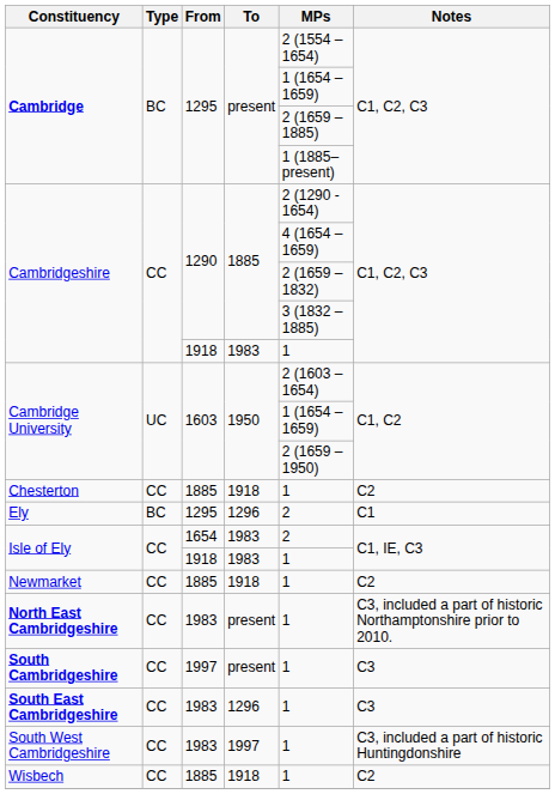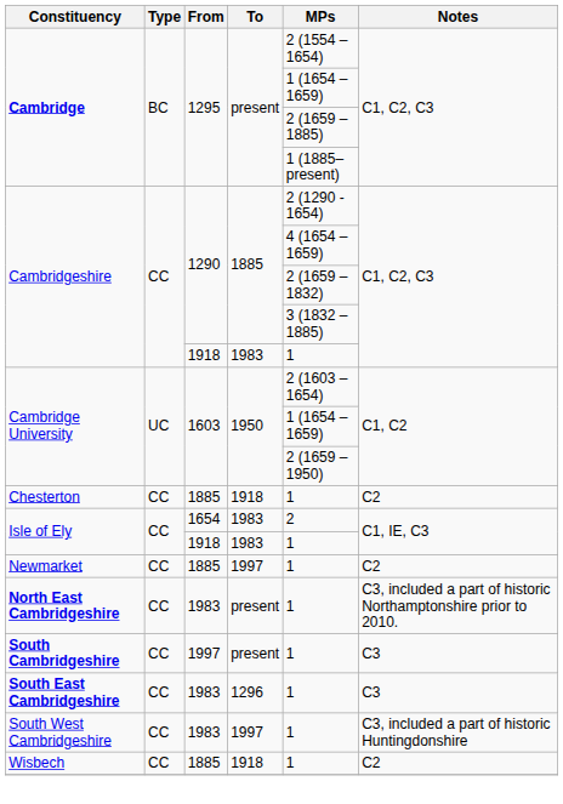 <table class="wikitable">
 <tr>
 <th>Constituency</th>
 <th>Type</th>
 <th>From</th>
 <th>To</th>
 <th>MPs</th>
 <th>Notes</th>
 </tr>
 <tr>
 <td rowspan="4"><strong><a href='#'>Cambridge</a></strong></td>
 <td rowspan="4">BC</td>
 <td rowspan="4">1295</td>
 <td rowspan="4">present</td>
 <td>2 (1554 – 1654)</td>
 <td rowspan="4">C1, C2, C3</td>
 </tr>
 <tr>
 <td>1 (1654 – 1659)</td>
 </tr>
 <tr>
 <td>2 (1659 – 1885)</td>
 </tr>
 <tr>
 <td>1 (1885–present)</td>
 </tr>
 <tr>
 <td rowspan="5"><a href='#'>Cambridgeshire</a></td>
 <td rowspan="5">CC</td>
 <td rowspan="4">1290</td>
 <td rowspan="4">1885</td>
 <td>2 (1290 - 1654)</td>
 <td rowspan="5">C1, C2, C3</td>
 </tr>
 <tr>
 <td>4 (1654 – 1659)</td>
 </tr>
 <tr>
 <td>2 (1659 – 1832)</td>
 </tr>
 <tr>
 <td>3 (1832 – 1885)</td>
 </tr>
 <tr>
 <td>1918</td>
 <td>1983</td>
 <td>1</td>
 </tr>
 <tr>
 <td rowspan="3"><a href='#'>Cambridge University</a></td>
 <td rowspan="3">UC</td>
 <td rowspan="3">1603</td>
 <td rowspan="3">1950</td>
 <td>2 (1603 – 1654)</td>
 <td rowspan="3">C1, C2</td>
 </tr>
 <tr>
 <td>1 (1654 – 1659)</td>
 </tr>
 <tr>
 <td>2 (1659 – 1950)</td>
 </tr>
 <tr>
 <td><a href='#'>Chesterton</a></td>
 <td>CC</td>
 <td>1885</td>
 <td>1918</td>
 <td>1</td>
 <td>C2</td>
 </tr>
 <tr>
-<td><a href='#'>Ely</a></td>
-<td>BC</td>
-<td>1295</td>
-<td>1296</td>
-<td>2</td>
-<td>C1</td>
-</tr>
-<tr>
 <td rowspan="2"><a href='#'>Isle of Ely</a></td>
 <td rowspan="2">CC</td>
 <td>1654</td>
 <td>1983</td>
 <td>2</td>
 <td rowspan="2">C1, IE, C3</td>
 </tr>
 <tr>
 <td>1918</td>
 <td>1983</td>
 <td>1</td>
 </tr>
 <tr>
 <td><a href='#'>Newmarket</a></td>
 <td>CC</td>
 <td>1885</td>
-<td>1918</td>
+<td>1997</td>
 <td>1</td>
 <td>C2</td>
 </tr>
 <tr>
 <td><strong><a href='#'>North East Cambridgeshire</a></strong></td>
 <td>CC</td>
 <td>1983</td>
 <td>present</td>
 <td>1</td>
 <td>C3, included a part of historic Northamptonshire prior to 2010.</td>
 </tr>
 <tr>
 <td><strong><a href='#'>South Cambridgeshire</a></strong></td>
 <td>CC</td>
 <td>1997</td>
 <td>present</td>
 <td>1</td>
 <td>C3</td>
 </tr>
 <tr>
 <td><strong><a href='#'>South East Cambridgeshire</a></strong></td>
 <td>CC</td>
 <td>1983</td>
 <td>1296</td>
 <td>1</td>
 <td>C3</td>
 </tr>
 <tr>
 <td><a href='#'>South West Cambridgeshire</a></td>
 <td>CC</td>
 <td>1983</td>
 <td>1997</td>
 <td>1</td>
 <td>C3, included a part of historic Huntingdonshire</td>
 </tr>
 <tr>
 <td><a href='#'>Wisbech</a></td>
 <td>CC</td>
 <td>1885</td>
 <td>1918</td>
 <td>1</td>
 <td>C2</td>
 </tr>
 <tr>
 </tr>
 </table>
